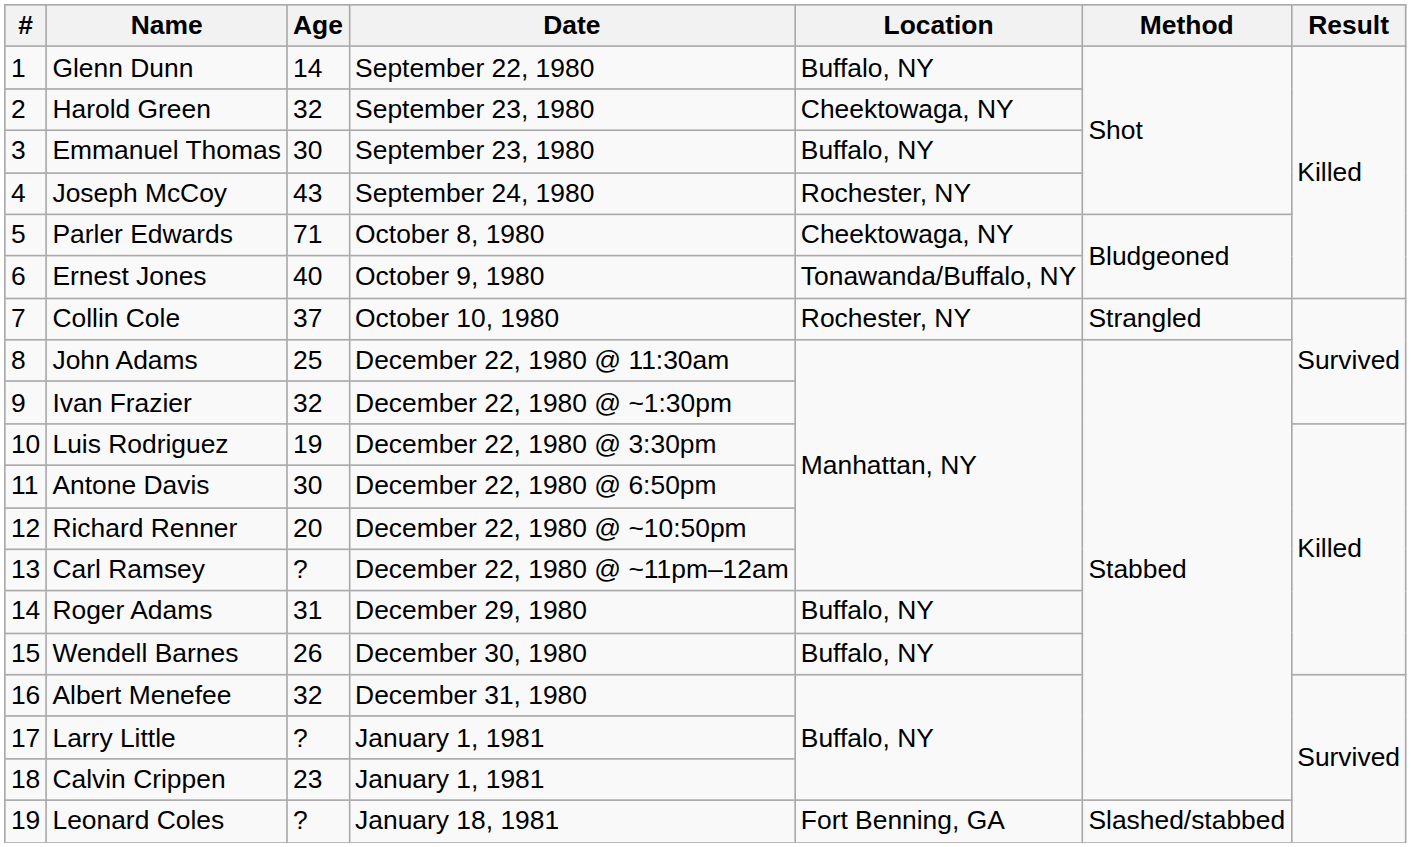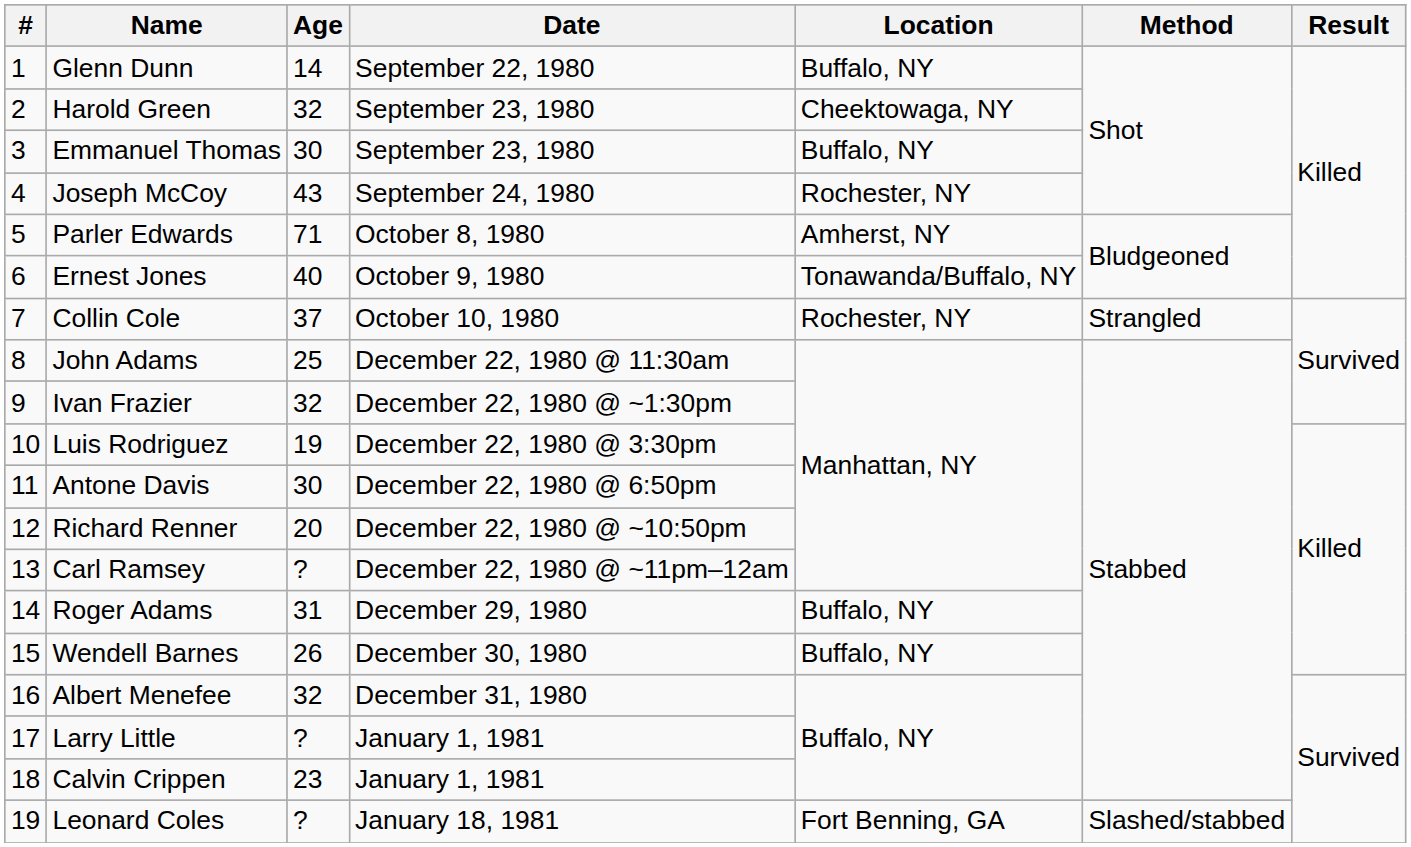 <table class="wikitable"">
 <tr>
 <th>#</th>
 <th>Name</th>
 <th>Age</th>
 <th>Date</th>
 <th>Location</th>
 <th>Method</th>
 <th>Result</th>
 </tr>
 <tr>
 <td>1</td>
 <td>Glenn Dunn</td>
 <td>14</td>
 <td>September 22, 1980</td>
 <td>Buffalo, NY</td>
 <td rowspan="4">Shot</td>
 <td rowspan="6">Killed</td>
 </tr>
 <tr>
 <td>2</td>
 <td>Harold Green</td>
 <td>32</td>
 <td>September 23, 1980</td>
 <td>Cheektowaga, NY</td>
 </tr>
 <tr>
 <td>3</td>
 <td>Emmanuel Thomas</td>
 <td>30</td>
 <td>September 23, 1980</td>
 <td>Buffalo, NY</td>
 </tr>
 <tr>
 <td>4</td>
 <td>Joseph McCoy</td>
 <td>43</td>
 <td>September 24, 1980</td>
 <td>Rochester, NY</td>
 </tr>
 <tr>
 <td>5</td>
 <td>Parler Edwards</td>
 <td>71</td>
 <td>October 8, 1980</td>
-<td>Cheektowaga, NY</td>
+<td>Amherst, NY</td>
 <td rowspan="2">Bludgeoned</td>
 </tr>
 <tr>
 <td>6</td>
 <td>Ernest Jones</td>
 <td>40</td>
 <td>October 9, 1980</td>
 <td>Tonawanda/Buffalo, NY</td>
 </tr>
 <tr>
 <td>7</td>
 <td>Collin Cole</td>
 <td>37</td>
 <td>October 10, 1980</td>
 <td>Rochester, NY</td>
 <td>Strangled</td>
 <td rowspan="3">Survived</td>
 </tr>
 <tr>
 <td>8</td>
 <td>John Adams</td>
 <td>25</td>
 <td>December 22, 1980 @ 11:30am</td>
 <td rowspan="6">Manhattan, NY</td>
 <td rowspan="11">Stabbed</td>
 </tr>
 <tr>
 <td>9</td>
 <td>Ivan Frazier</td>
 <td>32</td>
 <td>December 22, 1980 @ ~1:30pm</td>
 </tr>
 <tr>
 <td>10</td>
 <td>Luis Rodriguez</td>
 <td>19</td>
 <td>December 22, 1980 @ 3:30pm</td>
 <td rowspan="6">Killed</td>
 </tr>
 <tr>
 <td>11</td>
 <td>Antone Davis</td>
 <td>30</td>
 <td>December 22, 1980 @ 6:50pm</td>
 </tr>
 <tr>
 <td>12</td>
 <td>Richard Renner</td>
 <td>20</td>
 <td>December 22, 1980 @ ~10:50pm</td>
 </tr>
 <tr>
 <td>13</td>
 <td>Carl Ramsey</td>
 <td>?</td>
 <td>December 22, 1980 @ ~11pm–12am</td>
 </tr>
 <tr>
 <td>14</td>
 <td>Roger Adams</td>
 <td>31</td>
 <td>December 29, 1980</td>
 <td>Buffalo, NY</td>
 </tr>
 <tr>
 <td>15</td>
 <td>Wendell Barnes</td>
 <td>26</td>
 <td>December 30, 1980</td>
 <td>Buffalo, NY</td>
 </tr>
 <tr>
 <td>16</td>
 <td>Albert Menefee</td>
 <td>32</td>
 <td>December 31, 1980</td>
 <td rowspan="3">Buffalo, NY</td>
 <td rowspan="4">Survived</td>
 </tr>
 <tr>
 <td>17</td>
 <td>Larry Little</td>
 <td>?</td>
 <td>January 1, 1981</td>
 </tr>
 <tr>
 <td>18</td>
 <td>Calvin Crippen</td>
 <td>23</td>
 <td>January 1, 1981</td>
 </tr>
 <tr>
 <td>19</td>
 <td>Leonard Coles</td>
 <td>?</td>
 <td>January 18, 1981</td>
 <td>Fort Benning, GA</td>
 <td>Slashed/stabbed</td>
 </tr>
 </table>
